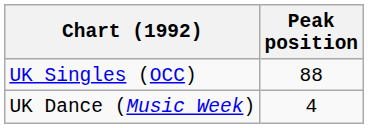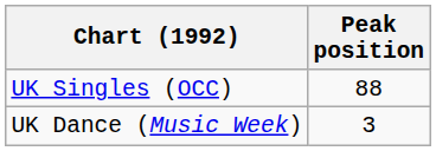 <table class="wikitable sortable">
 <tr>
 <th>Chart (1992)</th>
 <th>Peak<br>position</th>
 </tr>
 <tr>
 <td><a href='#'>UK Singles</a> (<a href='#'>OCC</a>)</td>
 <td style="text-align:center;">88</td>
 </tr>
 <tr>
 <td>UK Dance (<em><a href='#'>Music Week</a></em>)</td>
-<td style="text-align:center;">4</td>
+<td style="text-align:center;">3</td>
 </tr>
 </table>
